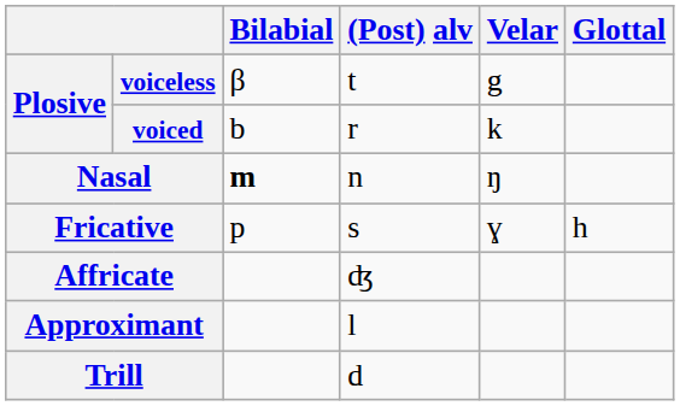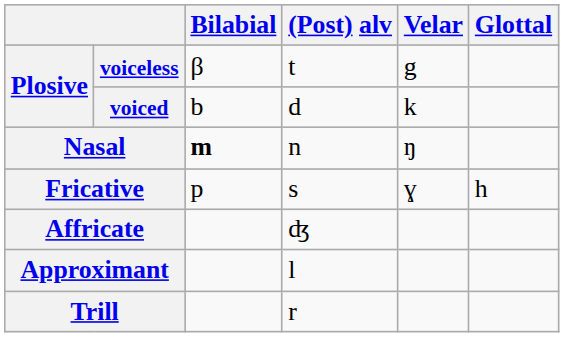 <table class="wikitable">
 <tr>
 <th colspan="2"></th>
 <th><a href='#'>Bilabial</a></th>
 <th><a href='#'>(Post)</a> <a href='#'>alv</a></th>
 <th><a href='#'>Velar</a></th>
 <th><a href='#'>Glottal</a></th>
 </tr>
 <tr>
 <th rowspan="2"><a href='#'>Plosive</a></th>
 <th><small><a href='#'>voiceless</a></small></th>
 <td>β</td>
 <td>t</td>
 <td>g</td>
 <td></td>
 </tr>
 <tr>
 <th><small><a href='#'>voiced</a></small></th>
 <td>b</td>
-<td>r</td>
+<td>d</td>
 <td>k</td>
 <td></td>
 </tr>
 <tr>
 <th colspan="2"><a href='#'>Nasal</a></th>
 <td><strong>m</strong></td>
 <td>n</td>
 <td>ŋ</td>
 <td></td>
 </tr>
 <tr>
 <th colspan="2"><a href='#'>Fricative</a></th>
 <td>p</td>
 <td>s</td>
 <td>ɣ</td>
 <td>h</td>
 </tr>
 <tr>
 <th colspan="2"><a href='#'>Affricate</a></th>
 <td></td>
 <td>ʤ</td>
 <td></td>
 <td></td>
 </tr>
 <tr>
 <th colspan="2"><a href='#'>Approximant</a></th>
 <td></td>
 <td>l</td>
 <td></td>
 <td></td>
 </tr>
 <tr>
 <th colspan="2"><a href='#'>Trill</a></th>
 <td></td>
-<td>d</td>
+<td>r</td>
 <td></td>
 <td></td>
 </tr>
 </table>
